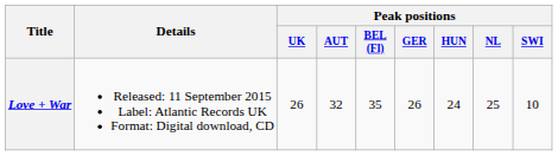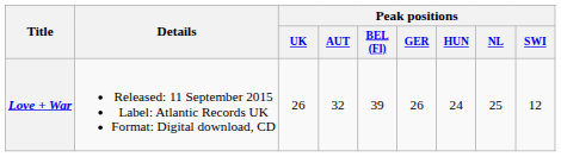 <table class="wikitable plainrowheaders" style="text-align:center;">
 <tr>
 <th scope="col" rowspan="2">Title</th>
 <th scope="col" rowspan="2">Details</th>
 <th scope="col" colspan="7">Peak positions</th>
 </tr>
 <tr>
 <th scope="col" style="width:3em;font-size:85%;"><a href='#'>UK</a><br></th>
 <th scope="col" style="width:3em;font-size:85%;"><a href='#'>AUT</a><br></th>
 <th scope="col" style="width:3em;font-size:85%;"><a href='#'>BEL (Fl)</a><br></th>
 <th scope="col" style="width:3em;font-size:85%;"><a href='#'>GER</a><br></th>
 <th scope="col" style="width:3em;font-size:85%;"><a href='#'>HUN</a><br></th>
 <th scope="col" style="width:3em;font-size:85%;"><a href='#'>NL</a><br></th>
 <th scope="col" style="width:3em;font-size:85%;"><a href='#'>SWI</a><br></th>
 </tr>
 <tr>
 <th scope="row"><em><a href='#'>Love + War</a></em></th>
 <td><br><ul><li>Released: 11 September 2015</li><li>Label: Atlantic Records UK</li><li>Format: Digital download, CD</li></ul></td>
 <td>26</td>
 <td>32</td>
-<td>35</td>
+<td>39</td>
 <td>26</td>
 <td>24</td>
 <td>25</td>
-<td>10</td>
+<td>12</td>
 </tr>
 </table>
